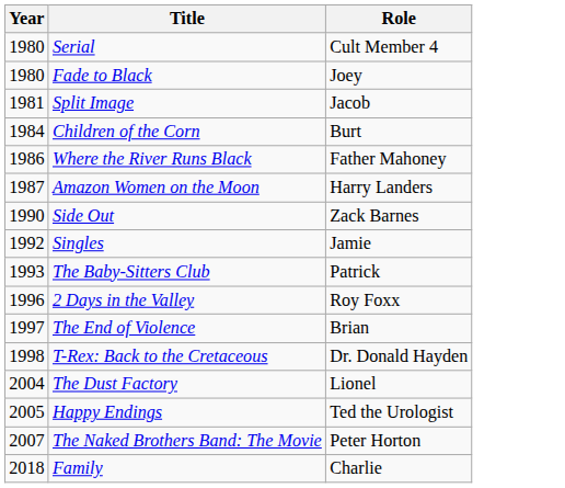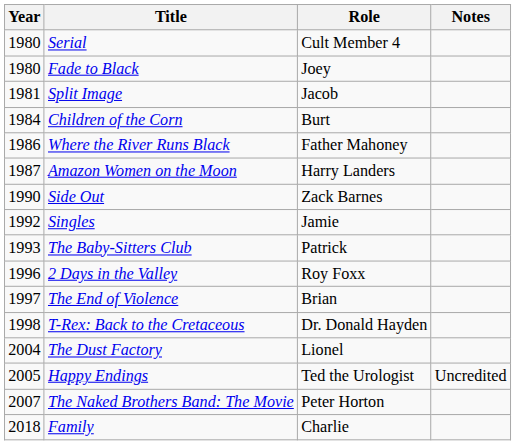 <table class="wikitable sortable">
 <tr>
 <th>Year</th>
 <th>Title</th>
 <th>Role</th>
+<th>Notes</th>
 </tr>
 <tr>
 <td>1980</td>
 <td><a href='#'><em>Serial</em></a></td>
 <td>Cult Member 4</td>
+<td></td>
 </tr>
 <tr>
 <td>1980</td>
 <td><a href='#'><em>Fade to Black</em></a></td>
 <td>Joey</td>
+<td></td>
 </tr>
 <tr>
 <td>1981</td>
 <td><a href='#'><em>Split Image</em></a></td>
 <td>Jacob</td>
+<td></td>
 </tr>
 <tr>
 <td>1984</td>
 <td><a href='#'><em>Children of the Corn</em></a></td>
 <td>Burt</td>
+<td></td>
 </tr>
 <tr>
 <td>1986</td>
 <td><em><a href='#'>Where the River Runs Black</a></em></td>
 <td>Father Mahoney</td>
+<td></td>
 </tr>
 <tr>
 <td>1987</td>
 <td><em><a href='#'>Amazon Women on the Moon</a></em></td>
 <td>Harry Landers</td>
+<td></td>
 </tr>
 <tr>
 <td>1990</td>
 <td><em><a href='#'>Side Out</a></em></td>
 <td>Zack Barnes</td>
+<td></td>
 </tr>
 <tr>
 <td>1992</td>
 <td><a href='#'><em>Singles</em></a></td>
 <td>Jamie</td>
+<td></td>
 </tr>
 <tr>
 <td>1993</td>
 <td><a href='#'><em>The Baby-Sitters Club</em></a></td>
 <td>Patrick</td>
+<td></td>
 </tr>
 <tr>
 <td>1996</td>
 <td><em><a href='#'>2 Days in the Valley</a></em></td>
 <td>Roy Foxx</td>
+<td></td>
 </tr>
 <tr>
 <td>1997</td>
 <td><em><a href='#'>The End of Violence</a></em></td>
 <td>Brian</td>
+<td></td>
 </tr>
 <tr>
 <td>1998</td>
 <td><em><a href='#'>T-Rex: Back to the Cretaceous</a></em></td>
 <td>Dr. Donald Hayden</td>
+<td></td>
 </tr>
 <tr>
 <td>2004</td>
 <td><em><a href='#'>The Dust Factory</a></em></td>
 <td>Lionel</td>
+<td></td>
 </tr>
 <tr>
 <td>2005</td>
 <td><a href='#'><em>Happy Endings</em></a></td>
 <td>Ted the Urologist</td>
+<td>Uncredited</td>
 </tr>
 <tr>
 <td>2007</td>
 <td><em><a href='#'>The Naked Brothers Band: The Movie</a></em></td>
 <td>Peter Horton</td>
+<td></td>
 </tr>
 <tr>
 <td>2018</td>
 <td><a href='#'><em>Family</em></a></td>
 <td>Charlie</td>
+<td></td>
 </tr>
 </table>
